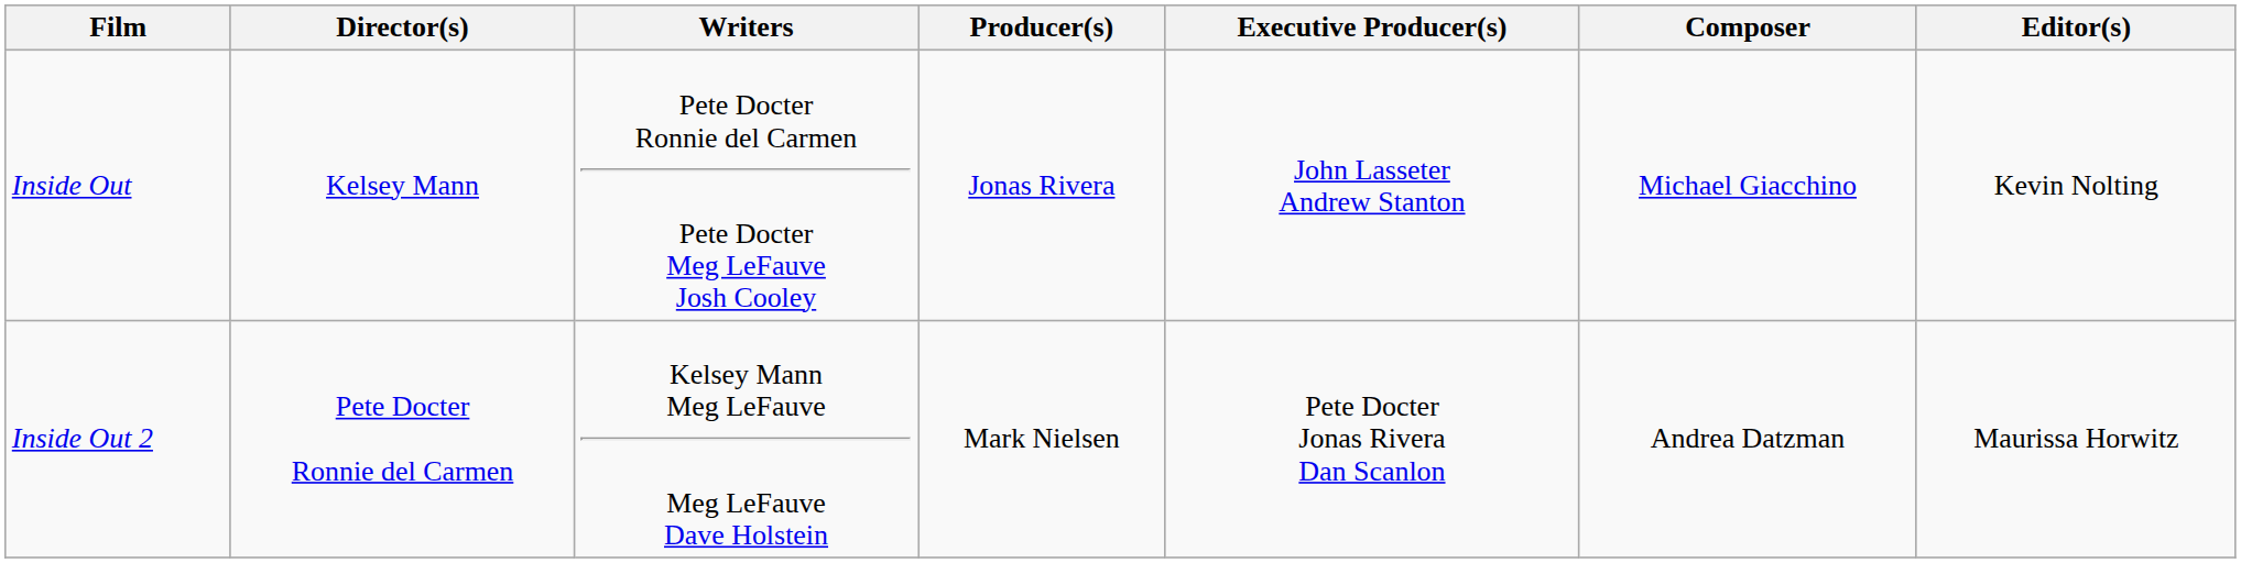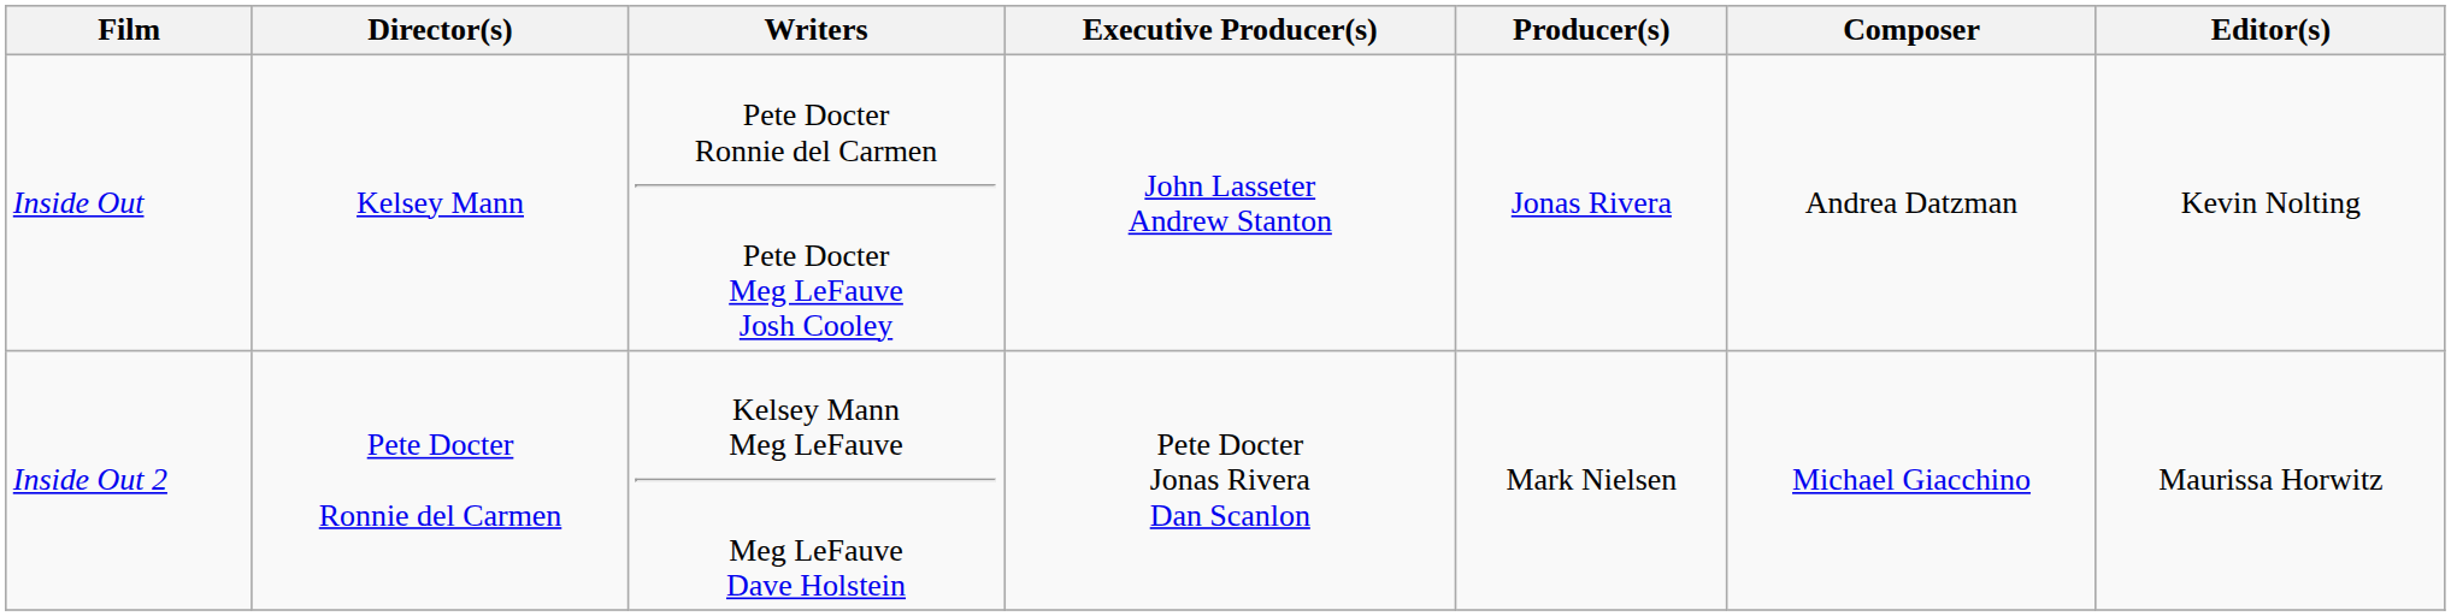 <table class="wikitable" style="width:99%;">
 <tr>
 <th style="text-align:center;">Film</th>
 <th style="text-align:center;">Director(s)</th>
 <th style="text-align:center;">Writers</th>
+<th style="text-align:center;">Executive Producer(s)</th>
 <th style="text-align:center;">Producer(s)</th>
-<th style="text-align:center;">Executive Producer(s)</th>
 <th style="text-align:center;">Composer</th>
 <th style="text-align:center;">Editor(s)</th>
 </tr>
 <tr>
 <td><em><a href='#'>Inside Out</a></em></td>
 <td style="text-align:center;"><a href='#'>Kelsey Mann</a></td>
 <td style="text-align:center;"><br>Pete Docter<br>Ronnie del Carmen<hr><br>Pete Docter<br><a href='#'>Meg LeFauve</a><br><a href='#'>Josh Cooley</a></td>
+<td style="text-align:center;"><a href='#'>John Lasseter</a><br><a href='#'>Andrew Stanton</a></td>
 <td style="text-align:center;"><a href='#'>Jonas Rivera</a></td>
-<td style="text-align:center;"><a href='#'>John Lasseter</a><br><a href='#'>Andrew Stanton</a></td>
-<td style="text-align:center;"><a href='#'>Michael Giacchino</a></td>
+<td style="text-align:center;">Andrea Datzman</td>
 <td style="text-align:center;">Kevin Nolting</td>
 </tr>
 <tr>
 <td><em><a href='#'>Inside Out 2</a></em></td>
 <td style="text-align:center;"><a href='#'>Pete Docter</a> <br><br><a href='#'>Ronnie del Carmen</a></td>
 <td style="text-align:center;"><br>Kelsey Mann<br>Meg LeFauve<hr><br>Meg LeFauve<br><a href='#'>Dave Holstein</a></td>
+<td style="text-align:center;">Pete Docter<br>Jonas Rivera<br><a href='#'>Dan Scanlon</a></td>
 <td style="text-align:center;">Mark Nielsen</td>
-<td style="text-align:center;">Pete Docter<br>Jonas Rivera<br><a href='#'>Dan Scanlon</a></td>
-<td style="text-align:center;">Andrea Datzman</td>
+<td style="text-align:center;"><a href='#'>Michael Giacchino</a></td>
 <td style="text-align:center;">Maurissa Horwitz</td>
 </tr>
 </table>
